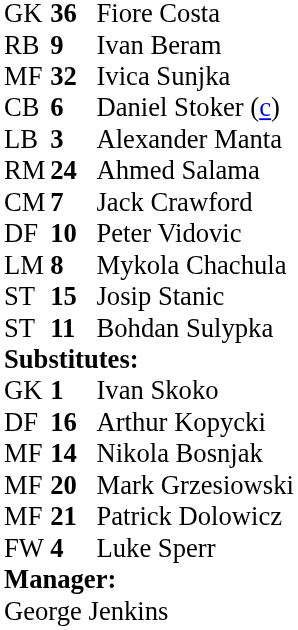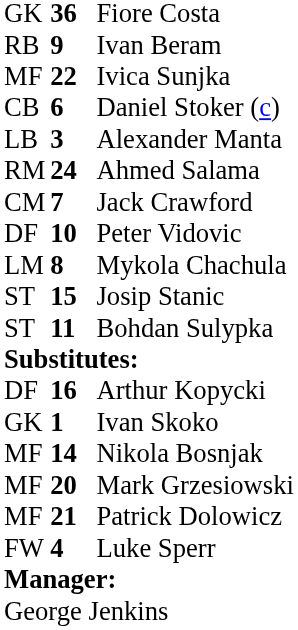 <table style="font-size: 90%" cellspacing="0" cellpadding="0">
 <tr>
 <th width="25"></th>
 <th width="25"></th>
 </tr>
 <tr>
 <td>GK</td>
 <td><strong>36</strong></td>
 <td> Fiore Costa</td>
 <td></td>
 <td></td>
 </tr>
 <tr>
 <td>RB</td>
 <td><strong>9</strong></td>
 <td> Ivan Beram</td>
 <td></td>
 <td></td>
 </tr>
 <tr>
 <td>MF</td>
-<td><strong>32</strong></td>
+<td><strong>22</strong></td>
 <td> Ivica Sunjka</td>
 <td></td>
 <td></td>
 </tr>
 <tr>
 <td>CB</td>
 <td><strong>6</strong></td>
 <td> Daniel Stoker  (<a href='#'>c</a>)</td>
 <td></td>
 <td></td>
 </tr>
 <tr>
 <td>LB</td>
 <td><strong>3</strong></td>
 <td> Alexander Manta</td>
 <td></td>
 <td></td>
 </tr>
 <tr>
 <td>RM</td>
 <td><strong>24</strong></td>
 <td> Ahmed Salama</td>
 <td></td>
 <td></td>
 </tr>
 <tr>
 <td>CM</td>
 <td><strong>7</strong></td>
 <td> Jack Crawford</td>
 <td></td>
 <td></td>
 </tr>
 <tr>
 <td>DF</td>
 <td><strong>10</strong></td>
 <td> Peter Vidovic</td>
 <td></td>
 <td></td>
 </tr>
 <tr>
 <td>LM</td>
 <td><strong>8</strong></td>
 <td> Mykola Chachula</td>
 <td></td>
 <td></td>
 </tr>
 <tr>
 <td>ST</td>
 <td><strong>15</strong></td>
 <td> Josip Stanic</td>
 <td></td>
 <td></td>
 </tr>
 <tr>
 <td>ST</td>
 <td><strong>11</strong></td>
 <td> Bohdan Sulypka</td>
 <td></td>
 <td></td>
 </tr>
 <tr>
 <td colspan=3><strong>Substitutes:</strong></td>
 </tr>
 <tr>
-<td>GK</td>
-<td><strong>1</strong></td>
-<td> Ivan Skoko</td>
+<td>DF</td>
+<td><strong>16</strong></td>
+<td> Arthur Kopycki</td>
 <td></td>
 <td></td>
 </tr>
 <tr>
-<td>DF</td>
-<td><strong>16</strong></td>
-<td> Arthur Kopycki</td>
+<td>GK</td>
+<td><strong>1</strong></td>
+<td> Ivan Skoko</td>
 <td></td>
 <td></td>
 </tr>
 <tr>
 <td>MF</td>
 <td><strong>14</strong></td>
 <td> Nikola Bosnjak</td>
 <td></td>
 <td></td>
 </tr>
 <tr>
 <td>MF</td>
 <td><strong>20</strong></td>
 <td> Mark Grzesiowski</td>
 <td></td>
 <td></td>
 </tr>
 <tr>
 <td>MF</td>
 <td><strong>21</strong></td>
 <td> Patrick Dolowicz</td>
 <td></td>
 <td></td>
 </tr>
 <tr>
 <td>FW</td>
 <td><strong>4</strong></td>
 <td> Luke Sperr</td>
 <td></td>
 <td></td>
 </tr>
 <tr>
 <td colspan=3><strong>Manager:</strong></td>
 </tr>
 <tr>
 <td colspan=4> George Jenkins</td>
 </tr>
 </table>
